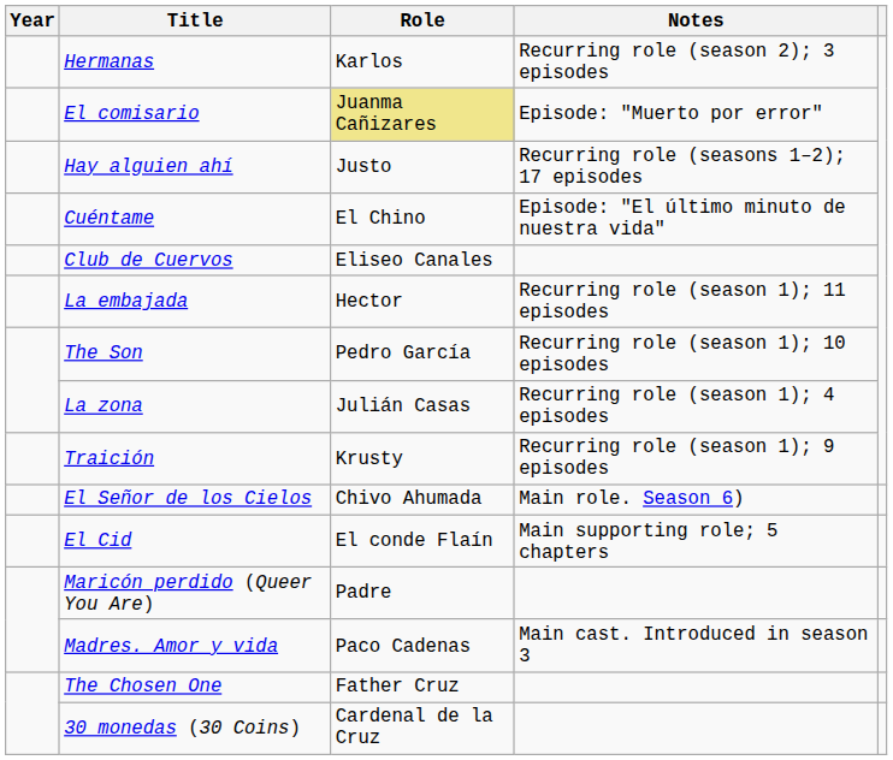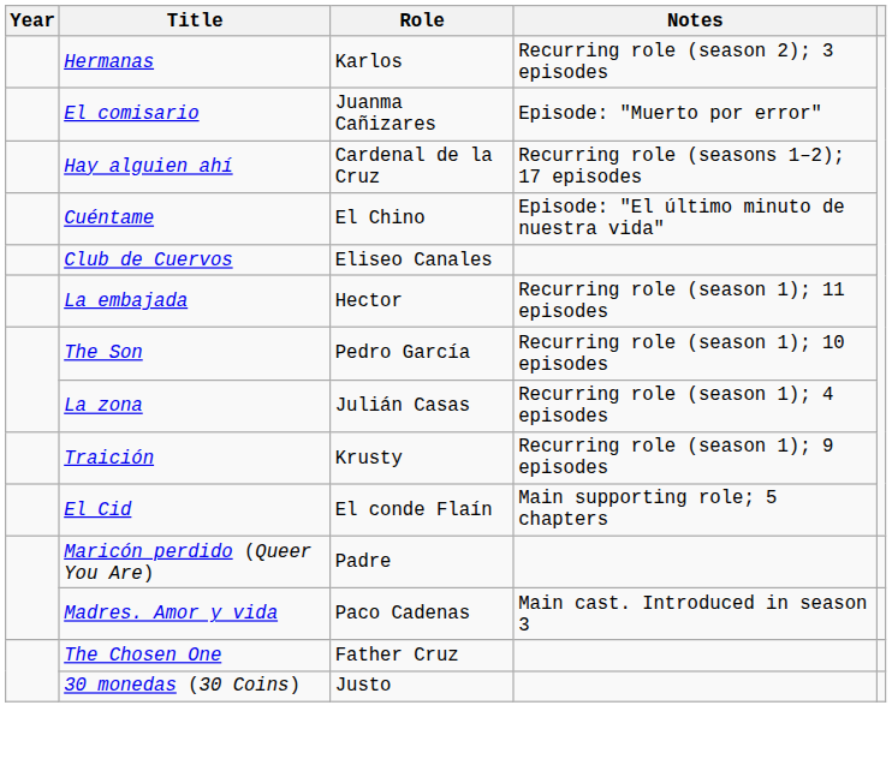 <table class="wikitable sortable">
 <tr>
 <th>Year</th>
 <th>Title</th>
 <th>Role</th>
 <th class = "unsortable">Notes</th>
 <th class = "unsortable"></th>
 </tr>
 <tr>
 <td></td>
 <td><em><a href='#'>Hermanas</a></em></td>
 <td>Karlos</td>
 <td>Recurring role (season 2); 3 episodes</td>
 </tr>
 <tr>
 <td></td>
 <td><em><a href='#'>El comisario</a></em></td>
-<td style="background: khaki;">Juanma Cañizares</td>
+<td>Juanma Cañizares</td>
 <td>Episode: "Muerto por error"</td>
 </tr>
 <tr>
 <td></td>
 <td><em><a href='#'>Hay alguien ahí</a></em></td>
-<td>Justo</td>
+<td>Cardenal de la Cruz</td>
 <td>Recurring role (seasons 1–2); 17 episodes</td>
 </tr>
 <tr>
 <td></td>
 <td><em><a href='#'>Cuéntame</a></em></td>
 <td>El Chino</td>
 <td>Episode: "El último minuto de nuestra vida"</td>
 </tr>
 <tr>
 <td></td>
 <td><em><a href='#'>Club de Cuervos</a></em></td>
 <td>Eliseo Canales</td>
 <td></td>
 </tr>
 <tr>
 <td></td>
 <td><em><a href='#'>La embajada</a></em></td>
 <td>Hector</td>
 <td>Recurring role (season 1); 11 episodes</td>
 </tr>
 <tr>
 <td rowspan="2"></td>
 <td><em><a href='#'>The Son</a></em></td>
 <td>Pedro García</td>
 <td>Recurring role (season 1); 10 episodes</td>
 </tr>
 <tr>
 <td><em><a href='#'>La zona</a></em></td>
 <td>Julián Casas</td>
 <td>Recurring role (season 1); 4 episodes</td>
 </tr>
 <tr>
 <td></td>
 <td><em><a href='#'>Traición</a></em></td>
 <td>Krusty</td>
 <td>Recurring role (season 1); 9 episodes</td>
 </tr>
 <tr>
 <td></td>
-<td><em><a href='#'>El Señor de los Cielos</a></em></td>
-<td>Chivo Ahumada</td>
-<td>Main role. <a href='#'>Season 6</a>)</td>
-<td></td>
-</tr>
-<tr>
-<td></td>
 <td><a href='#'><em>El Cid</em></a></td>
 <td>El conde Flaín</td>
 <td>Main supporting role; 5 chapters</td>
 </tr>
 <tr>
 <td rowspan="2"></td>
 <td><em><a href='#'>Maricón perdido</a></em> (<em>Queer You Are</em>)</td>
 <td>Padre</td>
 <td></td>
 <td></td>
 </tr>
 <tr>
 <td><em><a href='#'>Madres. Amor y vida</a></em></td>
 <td>Paco Cadenas</td>
 <td>Main cast. Introduced in season 3</td>
 <td align = "center"></td>
 </tr>
 <tr>
 <td rowspan="2"></td>
 <td><em><a href='#'>The Chosen One</a></em></td>
 <td>Father Cruz</td>
 <td></td>
 <td></td>
 </tr>
 <tr>
 <td><em><a href='#'>30 monedas</a></em> (<em>30 Coins</em>)</td>
-<td>Cardenal de la Cruz</td>
+<td>Justo</td>
 <td></td>
 <td></td>
 </tr>
 </table>
